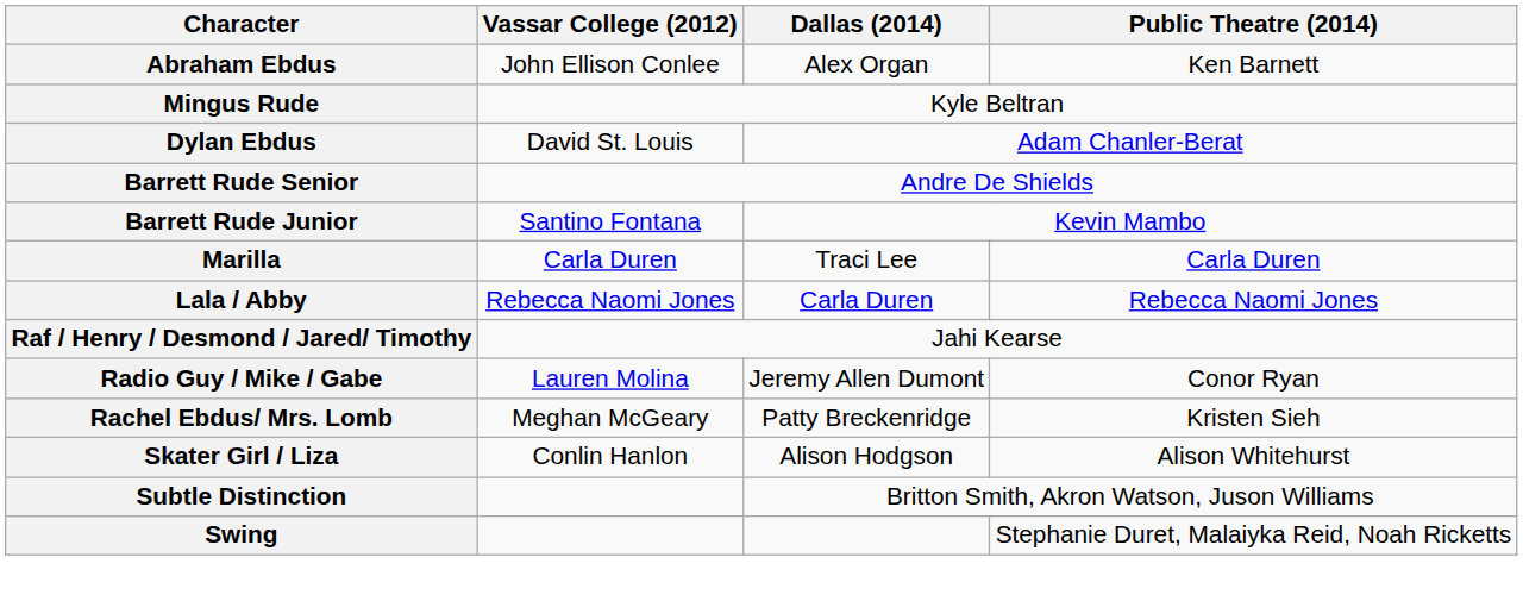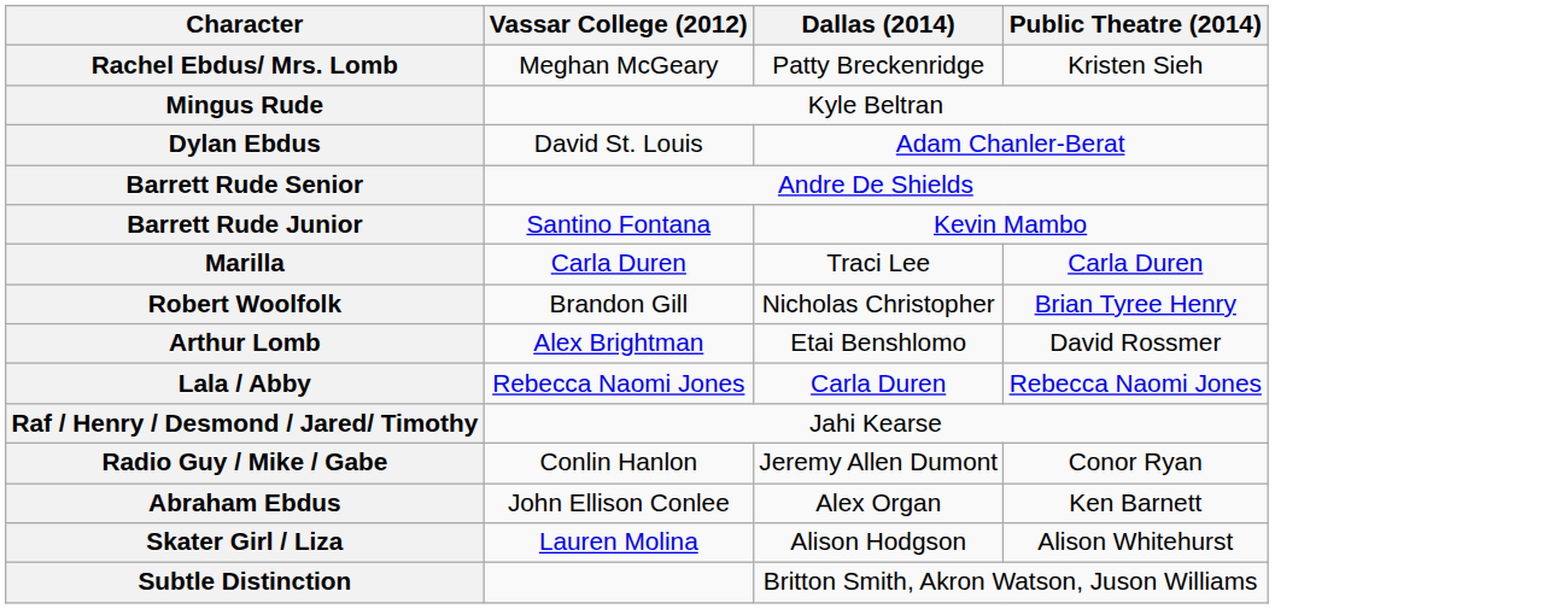 <table class="wikitable" style="width:1000;">
 <tr>
 <th>Character</th>
 <th>Vassar College (2012)</th>
 <th>Dallas (2014)</th>
 <th>Public Theatre (2014)</th>
 </tr>
 <tr>
-<th>Abraham Ebdus</th>
-<td colspan='1' align=center>John Ellison Conlee</td>
-<td colspan='1' align=center>Alex Organ</td>
-<td colspan='1' align=center>Ken Barnett</td>
+<th>Rachel Ebdus/ Mrs. Lomb</th>
+<td colspan='1' align=center>Meghan McGeary</td>
+<td colspan='1' align=center>Patty Breckenridge</td>
+<td colspan='1' align=center>Kristen Sieh</td>
 </tr>
 <tr>
 <th>Mingus Rude</th>
 <td colspan='3' align=center>Kyle Beltran</td>
 </tr>
 <tr>
 <th>Dylan Ebdus</th>
 <td colspan='1' align=center>David St. Louis</td>
 <td colspan='2' align=center><a href='#'>Adam Chanler-Berat</a></td>
 </tr>
 <tr>
 <th>Barrett Rude Senior</th>
 <td colspan='3' align=center><a href='#'>Andre De Shields</a></td>
 </tr>
 <tr>
 <th>Barrett Rude Junior</th>
 <td colspan='1' align=center><a href='#'>Santino Fontana</a></td>
 <td colspan='2' align=center><a href='#'>Kevin Mambo</a></td>
 </tr>
 <tr>
 <th>Marilla</th>
 <td colspan='1' align=center><a href='#'>Carla Duren</a></td>
 <td colspan='1' align=center>Traci Lee</td>
 <td colspan='1' align=center><a href='#'>Carla Duren</a></td>
 </tr>
 <tr>
+<th>Robert Woolfolk</th>
+<td colspan='1' align=center>Brandon Gill</td>
+<td colspan='1' align=center>Nicholas Christopher</td>
+<td colspan='1' align=center><a href='#'>Brian Tyree Henry</a></td>
+</tr>
+<tr>
+<th>Arthur Lomb</th>
+<td colspan='1' align=center><a href='#'>Alex Brightman</a></td>
+<td colspan='1' align=center>Etai Benshlomo</td>
+<td colspan='1' align=center>David Rossmer</td>
+</tr>
+<tr>
 <th>Lala / Abby</th>
 <td colspan='1' align=center><a href='#'>Rebecca Naomi Jones</a></td>
 <td colspan='1' align=center><a href='#'>Carla Duren</a></td>
 <td colspan='1' align=center><a href='#'>Rebecca Naomi Jones</a></td>
 </tr>
 <tr>
 <th>Raf / Henry / Desmond / Jared/ Timothy</th>
 <td colspan='3' align=center>Jahi Kearse</td>
 </tr>
 <tr>
 <th>Radio Guy / Mike / Gabe</th>
-<td colspan='1' align=center><a href='#'>Lauren Molina</a></td>
+<td colspan='1' align=center>Conlin Hanlon</td>
 <td colspan='1' align=center>Jeremy Allen Dumont</td>
 <td colspan='1' align=center>Conor Ryan</td>
 </tr>
 <tr>
-<th>Rachel Ebdus/ Mrs. Lomb</th>
-<td colspan='1' align=center>Meghan McGeary</td>
-<td colspan='1' align=center>Patty Breckenridge</td>
-<td colspan='1' align=center>Kristen Sieh</td>
+<th>Abraham Ebdus</th>
+<td colspan='1' align=center>John Ellison Conlee</td>
+<td colspan='1' align=center>Alex Organ</td>
+<td colspan='1' align=center>Ken Barnett</td>
 </tr>
 <tr>
 <th>Skater Girl / Liza</th>
-<td colspan='1' align=center>Conlin Hanlon</td>
+<td colspan='1' align=center><a href='#'>Lauren Molina</a></td>
 <td colspan='1' align=center>Alison Hodgson</td>
 <td colspan='1' align=center>Alison Whitehurst</td>
 </tr>
 <tr>
 <th>Subtle Distinction</th>
 <td colspan='1' align=center></td>
 <td colspan='2' align=center>Britton Smith, Akron Watson, Juson Williams</td>
 </tr>
-<tr>
-<th>Swing</th>
-<td colspan='1' align=center></td>
-<td colspan='1' align=center></td>
-<td colspan='1' align=center>Stephanie Duret, Malaiyka Reid, Noah Ricketts</td>
-</tr>
 </table>
